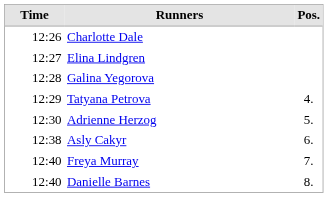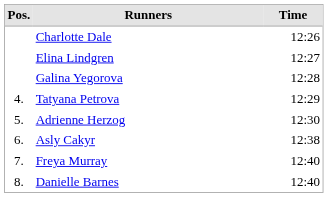 <table cellspacing="0" cellpadding="3" style="border:1px solid #AAAAAA;font-size:90%">
 <tr bgcolor="#E4E4E4">
+<th style="border-bottom:1px solid #AAAAAA" width=10>Pos.</th>
+<th style="border-bottom:1px solid #AAAAAA" width=250>Runners</th>
 <th style="border-bottom:1px solid #AAAAAA" width=60>Time</th>
-<th style="border-bottom:1px solid #AAAAAA" width=250>Runners</th>
-<th style="border-bottom:1px solid #AAAAAA" width=10>Pos.</th>
 </tr>
 <tr align="center">
+<td align="center"></td>
+<td align="left"> <a href='#'>Charlotte Dale</a></td>
 <td align="right">12:26</td>
-<td align="left"> <a href='#'>Charlotte Dale</a></td>
-<td align="center"></td>
 </tr>
 <tr align="center">
+<td align="center"></td>
+<td align="left"> <a href='#'>Elina Lindgren</a></td>
 <td align="right">12:27</td>
-<td align="left"> <a href='#'>Elina Lindgren</a></td>
-<td align="center"></td>
 </tr>
 <tr align="center">
+<td align="center"></td>
+<td align="left"> <a href='#'>Galina Yegorova</a></td>
 <td align="right">12:28</td>
-<td align="left"> <a href='#'>Galina Yegorova</a></td>
-<td align="center"></td>
 </tr>
 <tr align="center">
+<td align="center">4.</td>
+<td align="left"> <a href='#'>Tatyana Petrova</a></td>
 <td align="right">12:29</td>
-<td align="left"> <a href='#'>Tatyana Petrova</a></td>
-<td align="center">4.</td>
 </tr>
 <tr align="center">
+<td align="center">5.</td>
+<td align="left"> <a href='#'>Adrienne Herzog</a></td>
 <td align="right">12:30</td>
-<td align="left"> <a href='#'>Adrienne Herzog</a></td>
-<td align="center">5.</td>
 </tr>
 <tr align="center">
+<td align="center">6.</td>
+<td align="left"> <a href='#'>Asly Cakyr</a></td>
 <td align="right">12:38</td>
-<td align="left"> <a href='#'>Asly Cakyr</a></td>
-<td align="center">6.</td>
 </tr>
 <tr align="center">
+<td align="center">7.</td>
+<td align="left"> <a href='#'>Freya Murray</a></td>
 <td align="right">12:40</td>
-<td align="left"> <a href='#'>Freya Murray</a></td>
-<td align="center">7.</td>
 </tr>
 <tr align="center">
+<td align="center">8.</td>
+<td align="left"> <a href='#'>Danielle Barnes</a></td>
 <td align="right">12:40</td>
-<td align="left"> <a href='#'>Danielle Barnes</a></td>
-<td align="center">8.</td>
 </tr>
 </table>
